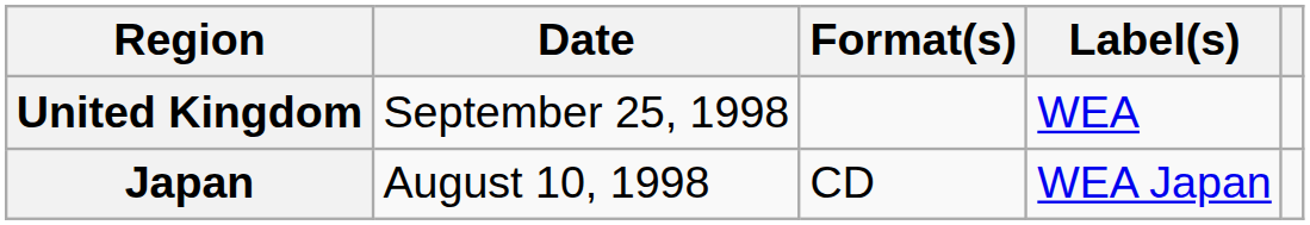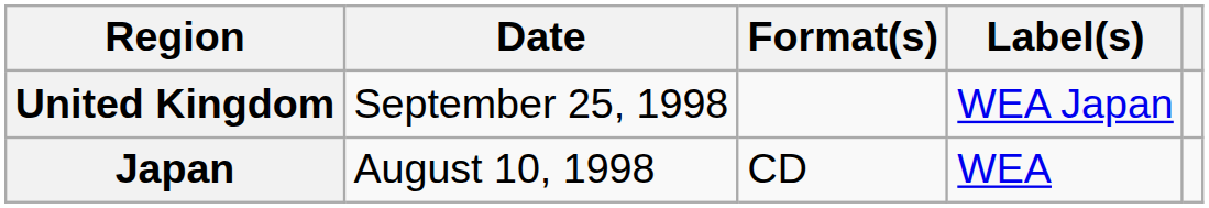 <table class="wikitable plainrowheaders">
 <tr>
 <th scope="col">Region</th>
 <th scope="col">Date</th>
 <th scope="col">Format(s)</th>
 <th scope="col">Label(s)</th>
 <th scope="col"></th>
 </tr>
 <tr>
 <th scope="row">United Kingdom</th>
 <td>September 25, 1998</td>
 <td></td>
-<td><a href='#'>WEA</a></td>
+<td><a href='#'>WEA Japan</a></td>
 <td></td>
 </tr>
 <tr>
 <th scope="row">Japan</th>
 <td>August 10, 1998</td>
 <td>CD</td>
-<td><a href='#'>WEA Japan</a></td>
+<td><a href='#'>WEA</a></td>
 <td></td>
 </tr>
 </table>
